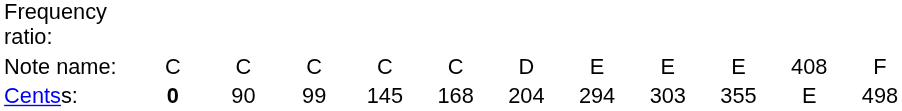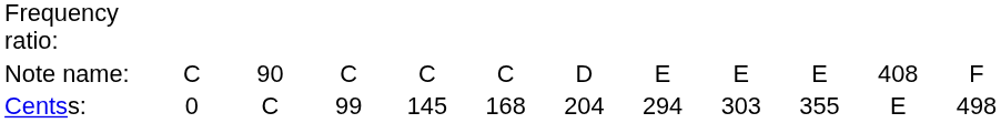 <table style="text-align: center; margin-left: 4em;">
 <tr>
 <td style="text-align: left; width: 6em;">Frequency ratio:</td>
 <td style="width: 3em;"></td>
 <td style="width: 3em;"></td>
 <td style="width: 3em;"></td>
 <td style="width: 3em;"></td>
 <td style="width: 3em;"></td>
 <td style="width: 3em;"></td>
 <td style="width: 3em;"></td>
 <td style="width: 3em;"></td>
 <td style="width: 3em;"></td>
 <td style="width: 3em;"></td>
 <td style="width: 3em;"></td>
 </tr>
 <tr>
 <td style="text-align: left;">Note name:</td>
 <td>C</td>
-<td>C</td>
+<td>90</td>
 <td>C</td>
 <td>C</td>
 <td>C</td>
 <td>D</td>
 <td>E</td>
 <td>E</td>
 <td>E</td>
 <td>408</td>
 <td>F</td>
 </tr>
 <tr>
 <td style="text-align: left;"><a href='#'>Cents</a>s:</td>
-<td><strong>0</strong></td>
-<td>90</td>
+<td>0</td>
+<td>C</td>
 <td>99</td>
 <td>145</td>
 <td>168</td>
 <td>204</td>
 <td>294</td>
 <td>303</td>
 <td>355</td>
 <td>E</td>
 <td>498</td>
 </tr>
 </table>
